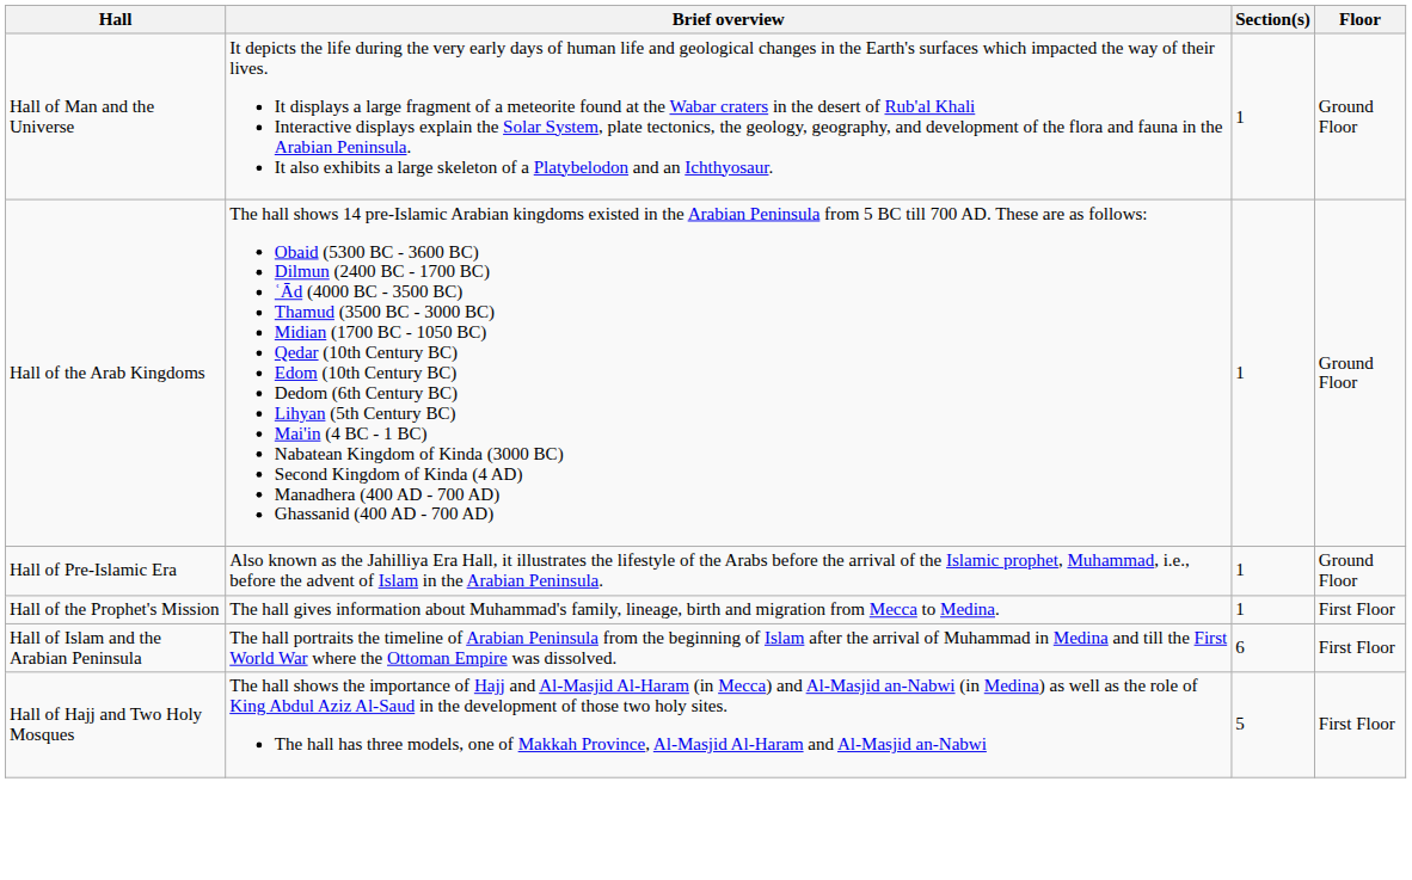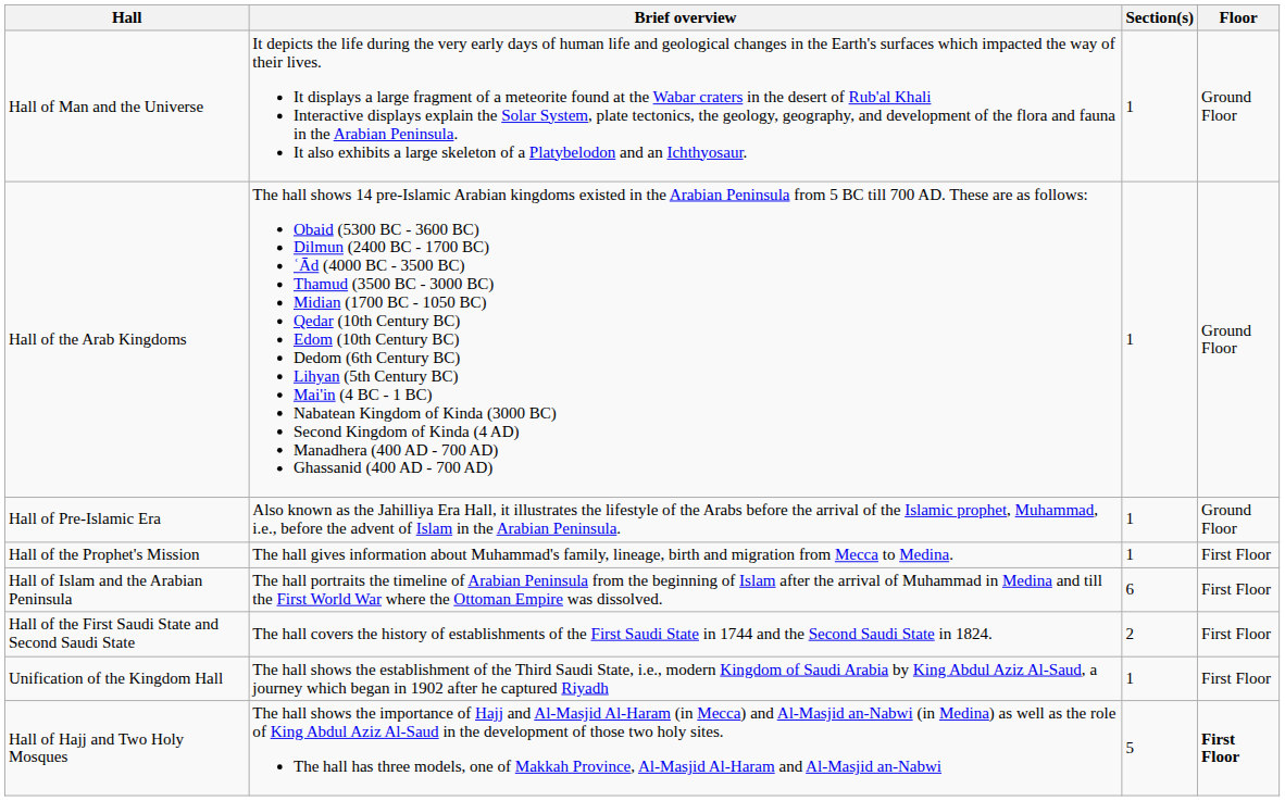 <table class="wikitable">
 <tr>
 <th>Hall</th>
 <th>Brief overview</th>
 <th>Section(s)</th>
 <th>Floor</th>
 </tr>
 <tr>
 <td>Hall of Man and the Universe</td>
 <td>It depicts the life during the very early days of human life and geological changes in the Earth's surfaces which impacted the way of their lives.<br><ul><li>It displays a large fragment of a meteorite found at the <a href='#'>Wabar craters</a> in the desert of <a href='#'>Rub'al Khali</a></li><li>Interactive displays explain the <a href='#'>Solar System</a>, plate tectonics, the geology, geography, and development of the flora and fauna in the <a href='#'>Arabian Peninsula</a>.</li><li>It also exhibits a large skeleton of a <a href='#'>Platybelodon</a> and an <a href='#'>Ichthyosaur</a>.</li></ul></td>
 <td>1</td>
 <td>Ground Floor</td>
 </tr>
 <tr>
 <td>Hall of the Arab Kingdoms</td>
 <td>The hall shows 14 pre-Islamic Arabian kingdoms existed in the <a href='#'>Arabian Peninsula</a> from 5 BC till 700 AD. These are as follows:<br><ul><li><a href='#'>Obaid</a> (5300 BC - 3600 BC)</li><li><a href='#'>Dilmun</a> (2400 BC - 1700 BC)</li><li><a href='#'>ʿĀd</a> (4000 BC - 3500 BC)</li><li><a href='#'>Thamud</a> (3500 BC - 3000 BC)</li><li><a href='#'>Midian</a> (1700 BC - 1050 BC)</li><li><a href='#'>Qedar</a> (10th Century BC)</li><li><a href='#'>Edom</a> (10th Century BC)</li><li>Dedom (6th Century BC)</li><li><a href='#'>Lihyan</a> (5th Century BC)</li><li><a href='#'>Mai'in</a> (4 BC - 1 BC)</li><li>Nabatean Kingdom of Kinda (3000 BC)</li><li>Second Kingdom of Kinda (4 AD)</li><li>Manadhera (400 AD - 700 AD)</li><li>Ghassanid (400 AD - 700 AD)</li></ul></td>
 <td>1</td>
 <td>Ground Floor</td>
 </tr>
 <tr>
 <td>Hall of Pre-Islamic Era</td>
 <td>Also known as the Jahilliya Era Hall, it illustrates the lifestyle of the Arabs before the arrival of the <a href='#'>Islamic prophet</a>, <a href='#'>Muhammad</a>, i.e., before the advent of <a href='#'>Islam</a> in the <a href='#'>Arabian Peninsula</a>.</td>
 <td>1</td>
 <td>Ground Floor</td>
 </tr>
 <tr>
 <td>Hall of the Prophet's Mission</td>
 <td>The hall gives information about Muhammad's family, lineage, birth and migration from <a href='#'>Mecca</a> to <a href='#'>Medina</a>.</td>
 <td>1</td>
 <td>First Floor</td>
 </tr>
 <tr>
 <td>Hall of Islam and the Arabian Peninsula</td>
 <td>The hall portraits the timeline of <a href='#'>Arabian Peninsula</a> from the beginning of <a href='#'>Islam</a> after the arrival of Muhammad in <a href='#'>Medina</a> and till the <a href='#'>First World War</a> where the <a href='#'>Ottoman Empire</a> was dissolved.</td>
 <td>6</td>
 <td>First Floor</td>
 </tr>
 <tr>
+<td>Hall of the First Saudi State and Second Saudi State</td>
+<td>The hall covers the history of establishments of the <a href='#'>First Saudi State</a> in 1744 and the <a href='#'>Second Saudi State</a> in 1824.</td>
+<td>2</td>
+<td>First Floor</td>
+</tr>
+<tr>
+<td>Unification of the Kingdom Hall</td>
+<td>The hall shows the establishment of the Third Saudi State, i.e., modern <a href='#'>Kingdom of Saudi Arabia</a> by <a href='#'>King Abdul Aziz Al-Saud</a>, a journey which began in 1902 after he captured <a href='#'>Riyadh</a></td>
+<td>1</td>
+<td>First Floor</td>
+</tr>
+<tr>
 <td>Hall of Hajj and Two Holy Mosques</td>
 <td>The hall shows the importance of <a href='#'>Hajj</a> and <a href='#'>Al-Masjid Al-Haram</a> (in <a href='#'>Mecca</a>) and <a href='#'>Al-Masjid an-Nabwi</a> (in <a href='#'>Medina</a>) as well as the role of <a href='#'>King Abdul Aziz Al-Saud</a> in the development of those two holy sites.<br><ul><li>The hall has three models, one of <a href='#'>Makkah Province</a>, <a href='#'>Al-Masjid Al-Haram</a> and <a href='#'>Al-Masjid an-Nabwi</a></li></ul></td>
 <td>5</td>
-<td>First Floor</td>
+<td><strong>First Floor</strong></td>
 </tr>
 </table>
